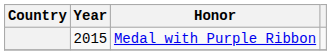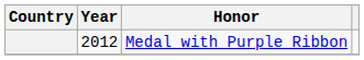 <table class="wikitable sortable plainrowheaders">
 <tr>
 <th scope="col">Country</th>
 <th scope="col">Year</th>
 <th scope="col">Honor</th>
 <th scope="col" class="unsortable"></th>
 </tr>
 <tr>
 <th scope="row"></th>
-<td style="text-align:center;">2015</td>
+<td style="text-align:center;">2012</td>
 <td><a href='#'>Medal with Purple Ribbon</a></td>
 <td align="center"></td>
 </tr>
 <tr>
 </tr>
 </table>
